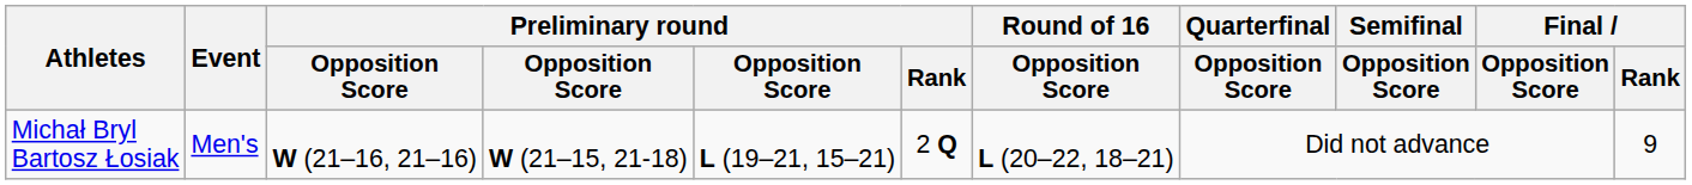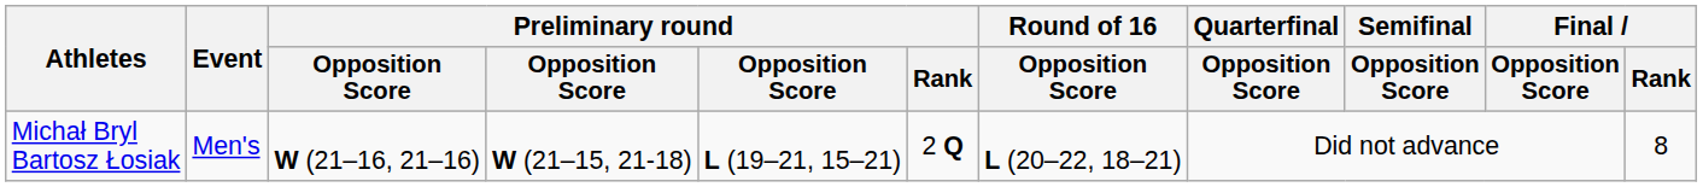 <table class=wikitable style=font-size:90%;text-align:center>
 <tr>
 <th rowspan=2>Athletes</th>
 <th rowspan=2>Event</th>
 <th colspan=4>Preliminary round</th>
 <th>Round of 16</th>
 <th>Quarterfinal</th>
 <th>Semifinal</th>
 <th colspan=2>Final / </th>
 </tr>
 <tr style=font-size:95%>
 <th>Opposition<br>Score</th>
 <th>Opposition<br>Score</th>
 <th>Opposition<br>Score</th>
 <th>Rank</th>
 <th>Opposition<br>Score</th>
 <th>Opposition<br>Score</th>
 <th>Opposition<br>Score</th>
 <th>Opposition<br>Score</th>
 <th>Rank</th>
 </tr>
 <tr>
 <td align=left><a href='#'>Michał Bryl</a><br><a href='#'>Bartosz Łosiak</a></td>
 <td align=left rowspan=2><a href='#'>Men's</a></td>
 <td><br><strong>W</strong> (21–16, 21–16)</td>
 <td><br><strong>W</strong> (21–15, 21-18)</td>
 <td><br><strong>L</strong> (19–21, 15–21)</td>
 <td>2 <strong>Q</strong></td>
 <td><br><strong>L</strong> (20–22, 18–21)</td>
 <td colspan=3>Did not advance</td>
-<td>9</td>
+<td>8</td>
 </tr>
 </table>
